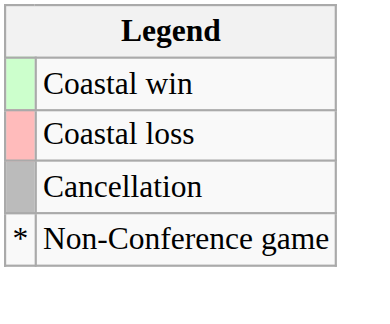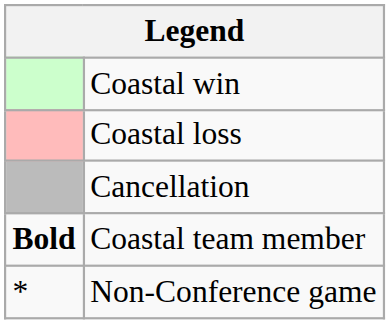 <table class="wikitable" style="font-size:90%">
 <tr>
 <th colspan=2>Legend</th>
 </tr>
 <tr>
 <td style="background:#ccffcc;"> </td>
 <td>Coastal win</td>
 </tr>
 <tr>
 <td style="background:#ffbbbb;"> </td>
 <td>Coastal loss</td>
 </tr>
 <tr>
 <td style="background:#bbbbbb;"> </td>
 <td>Cancellation</td>
 </tr>
 <tr>
+<td><strong>Bold</strong></td>
+<td>Coastal team member</td>
+</tr>
+<tr>
 <td>*</td>
 <td>Non-Conference game</td>
 </tr>
 </table>
